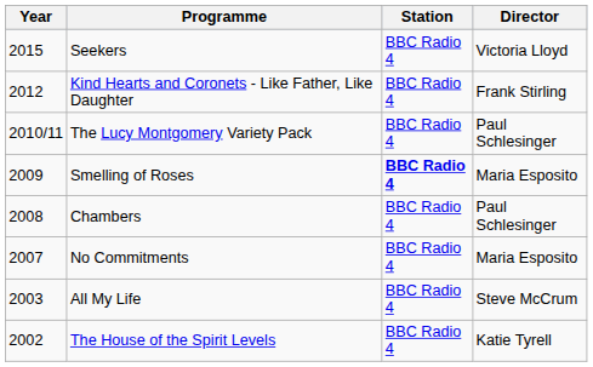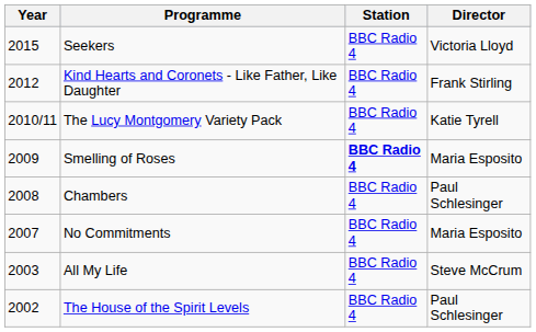 <table class="wikitable">
 <tr style="background:#b0c4de; text-align:center;">
 <th>Year</th>
 <th>Programme</th>
 <th>Station</th>
 <th>Director</th>
 </tr>
 <tr>
 <td>2015</td>
 <td>Seekers</td>
 <td><a href='#'>BBC Radio 4</a></td>
 <td>Victoria Lloyd</td>
 </tr>
 <tr>
 <td>2012</td>
 <td><a href='#'>Kind Hearts and Coronets</a> - Like Father, Like Daughter</td>
 <td><a href='#'>BBC Radio 4</a></td>
 <td>Frank Stirling</td>
 </tr>
 <tr>
 <td>2010/11</td>
 <td>The <a href='#'>Lucy Montgomery</a> Variety Pack</td>
 <td><a href='#'>BBC Radio 4</a></td>
-<td>Paul Schlesinger</td>
+<td>Katie Tyrell</td>
 </tr>
 <tr>
 <td>2009</td>
 <td>Smelling of Roses</td>
 <td><strong><a href='#'>BBC Radio 4</a></strong></td>
 <td>Maria Esposito</td>
 </tr>
 <tr>
 <td>2008</td>
 <td>Chambers</td>
 <td><a href='#'>BBC Radio 4</a></td>
 <td>Paul Schlesinger</td>
 </tr>
 <tr>
 <td>2007</td>
 <td>No Commitments</td>
 <td><a href='#'>BBC Radio 4</a></td>
 <td>Maria Esposito</td>
 </tr>
 <tr>
 <td>2003</td>
 <td>All My Life</td>
 <td><a href='#'>BBC Radio 4</a></td>
 <td>Steve McCrum</td>
 </tr>
 <tr>
 <td>2002</td>
 <td><a href='#'>The House of the Spirit Levels</a></td>
 <td><a href='#'>BBC Radio 4</a></td>
-<td>Katie Tyrell</td>
+<td>Paul Schlesinger</td>
 </tr>
 </table>
